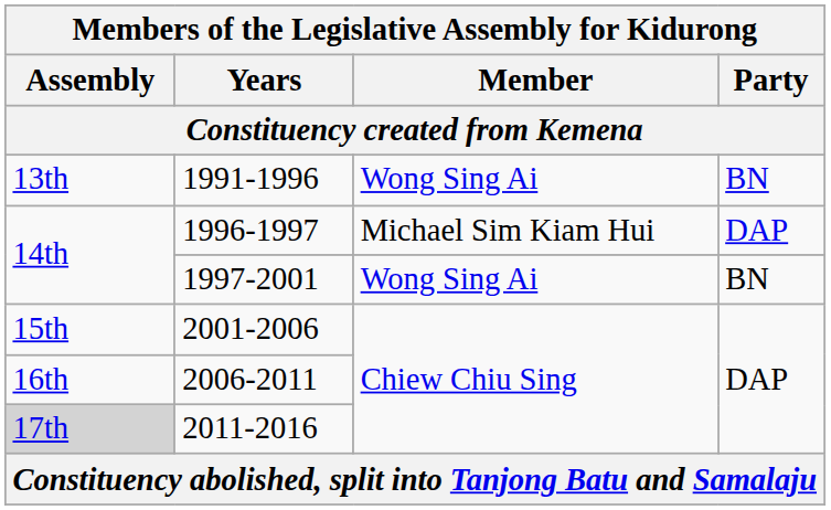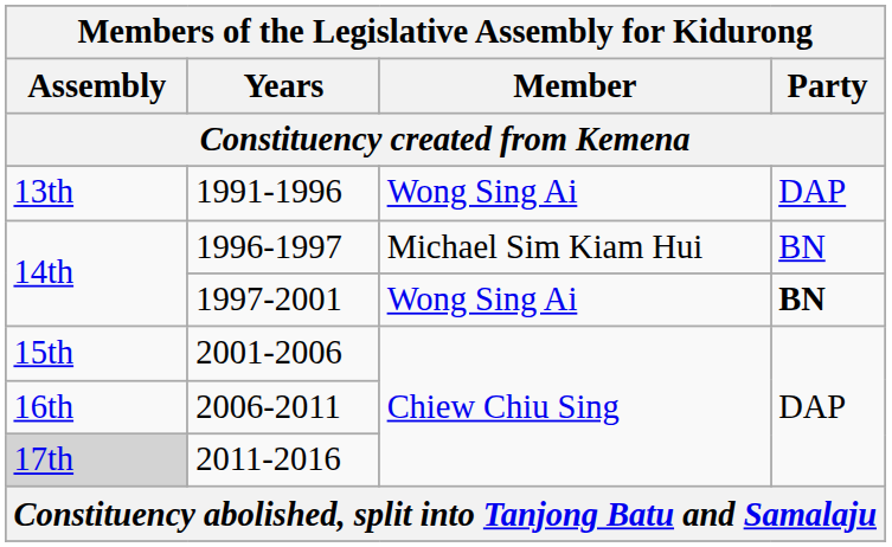 <table class=wikitable>
 <tr>
 <th colspan="4">Members of the Legislative Assembly for Kidurong</th>
 </tr>
 <tr>
 <th>Assembly</th>
 <th>Years</th>
 <th>Member</th>
 <th>Party</th>
 </tr>
 <tr>
 <th colspan=4 align=center><em>Constituency created from Kemena</em></th>
 </tr>
 <tr>
 <td><a href='#'>13th</a></td>
 <td>1991-1996</td>
 <td><a href='#'>Wong Sing Ai</a></td>
-<td><a href='#'>BN</a></td>
+<td><a href='#'>DAP</a></td>
 </tr>
 <tr>
 <td rowspan=2><a href='#'>14th</a></td>
 <td>1996-1997</td>
 <td>Michael Sim Kiam Hui</td>
-<td><a href='#'>DAP</a></td>
+<td><a href='#'>BN</a></td>
 </tr>
 <tr>
 <td>1997-2001</td>
 <td><a href='#'>Wong Sing Ai</a></td>
-<td>BN</td>
+<td><strong>BN</strong></td>
 </tr>
 <tr>
 <td><a href='#'>15th</a></td>
 <td>2001-2006</td>
 <td rowspan=3><a href='#'>Chiew Chiu Sing</a></td>
 <td rowspan=3>DAP</td>
 </tr>
 <tr>
 <td><a href='#'>16th</a></td>
 <td>2006-2011</td>
 </tr>
 <tr>
 <td style="background: lightgrey;"><a href='#'>17th</a></td>
 <td>2011-2016</td>
 </tr>
 <tr>
 <th colspan=4 align=center><em>Constituency abolished, split into <a href='#'>Tanjong Batu</a> and <a href='#'>Samalaju</a></em></th>
 </tr>
 </table>
